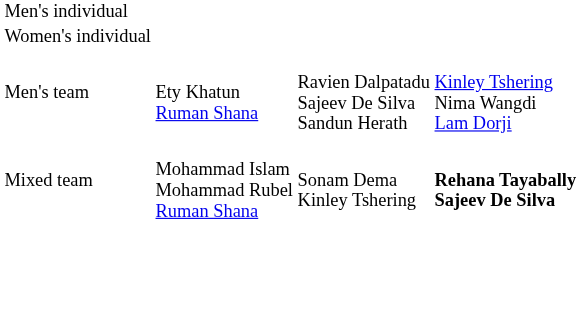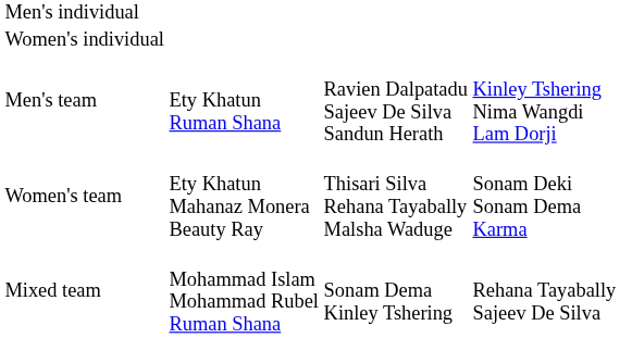 <table>
 <tr>
 <td>Men's individual</td>
 <td></td>
 <td></td>
 <td></td>
 </tr>
 <tr>
 <td>Women's individual</td>
 <td></td>
 <td></td>
 <td></td>
 </tr>
 <tr>
 <td>Men's team</td>
 <td><br>Ety Khatun<br><a href='#'>Ruman Shana</a></td>
 <td><br>Ravien Dalpatadu<br>Sajeev De Silva<br>Sandun Herath</td>
 <td><br><a href='#'>Kinley Tshering</a><br>Nima Wangdi<br><a href='#'>Lam Dorji</a></td>
 </tr>
 <tr>
+<td>Women's team</td>
+<td><br>Ety Khatun<br>Mahanaz Monera<br>Beauty Ray</td>
+<td><br>Thisari Silva<br>Rehana Tayabally<br>Malsha Waduge</td>
+<td><br>Sonam Deki<br>Sonam Dema<br><a href='#'>Karma</a></td>
+</tr>
+<tr>
 <td>Mixed team</td>
 <td><br>Mohammad Islam<br>Mohammad Rubel<br><a href='#'>Ruman Shana</a></td>
 <td><br>Sonam Dema<br>Kinley Tshering</td>
-<td><strong><br>Rehana Tayabally<br>Sajeev De Silva</strong></td>
+<td><br>Rehana Tayabally<br>Sajeev De Silva</td>
 </tr>
 </table>
